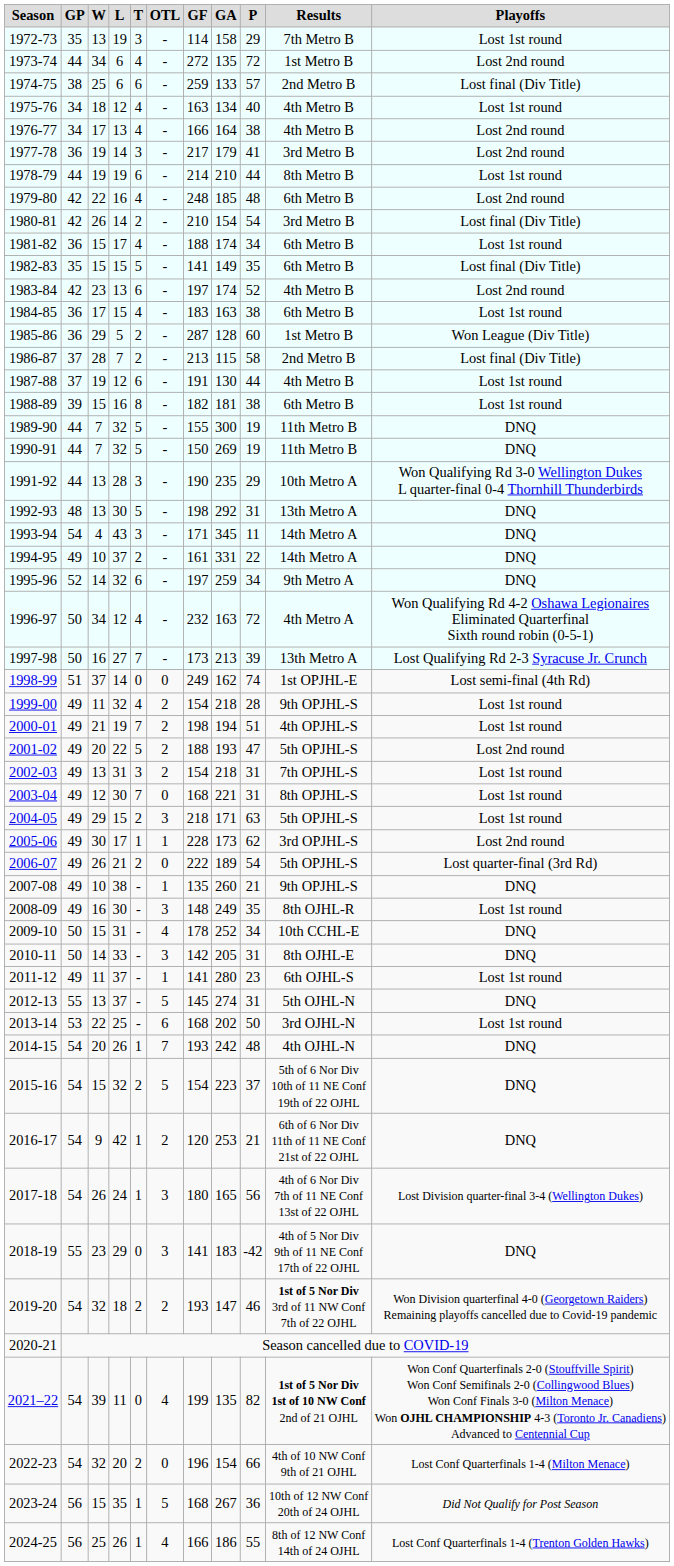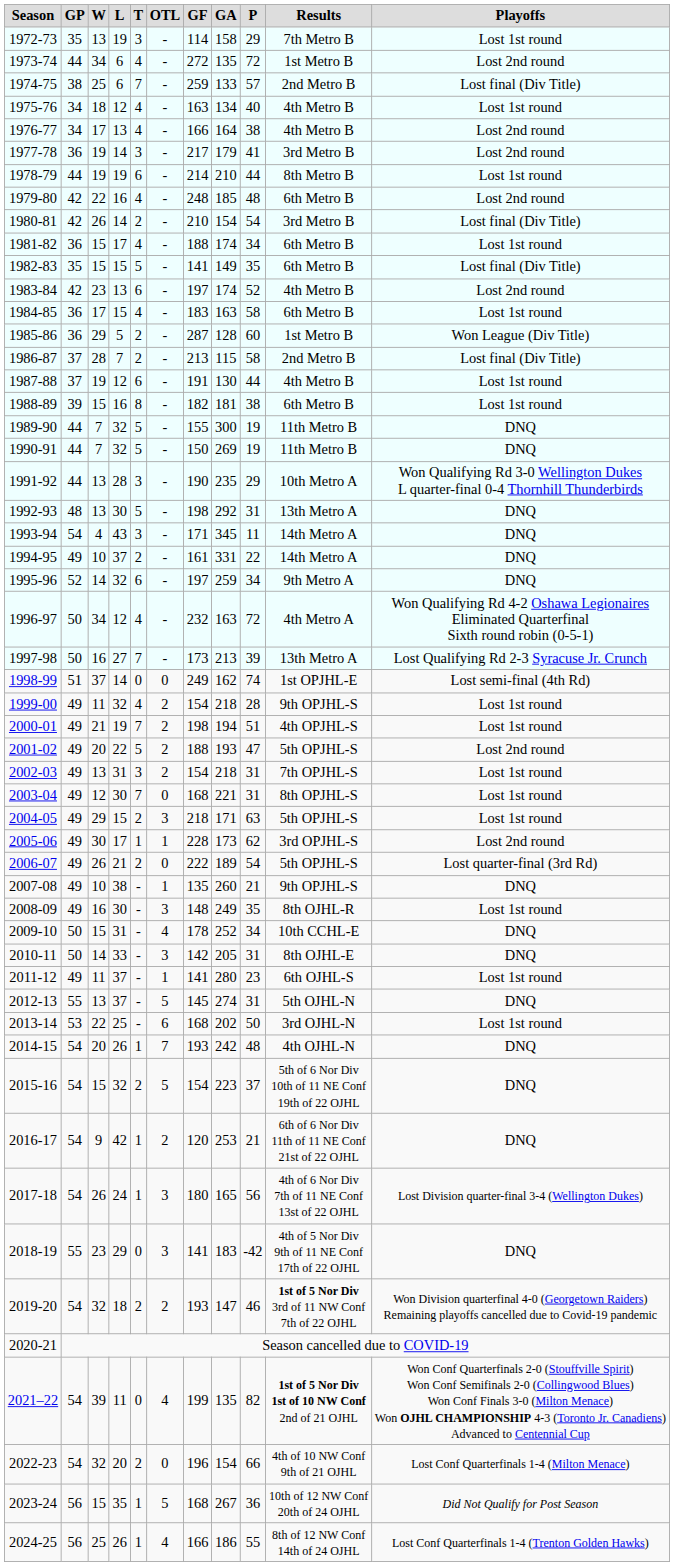 <table class="wikitable">
 <tr align="center"  bgcolor="#dddddd">
 <td><strong>Season</strong></td>
 <td><strong>GP</strong></td>
 <td><strong>W</strong></td>
 <td><strong>L</strong></td>
 <td><strong>T</strong></td>
 <td><strong>OTL</strong></td>
 <td><strong>GF</strong></td>
 <td><strong>GA</strong></td>
 <td><strong>P</strong></td>
 <td><strong>Results</strong></td>
 <td><strong>Playoffs</strong></td>
 </tr>
 <tr align="center" bgcolor="#EEFFFF">
 <td>1972-73</td>
 <td>35</td>
 <td>13</td>
 <td>19</td>
 <td>3</td>
 <td>-</td>
 <td>114</td>
 <td>158</td>
 <td>29</td>
 <td>7th Metro B</td>
 <td>Lost 1st round</td>
 </tr>
 <tr align="center" bgcolor="#EEFFFF">
 <td>1973-74</td>
 <td>44</td>
 <td>34</td>
 <td>6</td>
 <td>4</td>
 <td>-</td>
 <td>272</td>
 <td>135</td>
 <td>72</td>
 <td>1st Metro B</td>
 <td>Lost 2nd round</td>
 </tr>
 <tr align="center" bgcolor="#EEFFFF">
 <td>1974-75</td>
 <td>38</td>
 <td>25</td>
 <td>6</td>
-<td>6</td>
+<td>7</td>
 <td>-</td>
 <td>259</td>
 <td>133</td>
 <td>57</td>
 <td>2nd Metro B</td>
 <td>Lost final (Div Title)</td>
 </tr>
 <tr align="center" bgcolor="#EEFFFF">
 <td>1975-76</td>
 <td>34</td>
 <td>18</td>
 <td>12</td>
 <td>4</td>
 <td>-</td>
 <td>163</td>
 <td>134</td>
 <td>40</td>
 <td>4th Metro B</td>
 <td>Lost 1st round</td>
 </tr>
 <tr align="center" bgcolor="#EEFFFF">
 <td>1976-77</td>
 <td>34</td>
 <td>17</td>
 <td>13</td>
 <td>4</td>
 <td>-</td>
 <td>166</td>
 <td>164</td>
 <td>38</td>
 <td>4th Metro B</td>
 <td>Lost 2nd round</td>
 </tr>
 <tr align="center" bgcolor="#EEFFFF">
 <td>1977-78</td>
 <td>36</td>
 <td>19</td>
 <td>14</td>
 <td>3</td>
 <td>-</td>
 <td>217</td>
 <td>179</td>
 <td>41</td>
 <td>3rd Metro B</td>
 <td>Lost 2nd round</td>
 </tr>
 <tr align="center" bgcolor="#EEFFFF">
 <td>1978-79</td>
 <td>44</td>
 <td>19</td>
 <td>19</td>
 <td>6</td>
 <td>-</td>
 <td>214</td>
 <td>210</td>
 <td>44</td>
 <td>8th Metro B</td>
 <td>Lost 1st round</td>
 </tr>
 <tr align="center" bgcolor="#EEFFFF">
 <td>1979-80</td>
 <td>42</td>
 <td>22</td>
 <td>16</td>
 <td>4</td>
 <td>-</td>
 <td>248</td>
 <td>185</td>
 <td>48</td>
 <td>6th Metro B</td>
 <td>Lost 2nd round</td>
 </tr>
 <tr align="center" bgcolor="#EEFFFF">
 <td>1980-81</td>
 <td>42</td>
 <td>26</td>
 <td>14</td>
 <td>2</td>
 <td>-</td>
 <td>210</td>
 <td>154</td>
 <td>54</td>
 <td>3rd Metro B</td>
 <td>Lost final (Div Title)</td>
 </tr>
 <tr align="center" bgcolor="#EEFFFF">
 <td>1981-82</td>
 <td>36</td>
 <td>15</td>
 <td>17</td>
 <td>4</td>
 <td>-</td>
 <td>188</td>
 <td>174</td>
 <td>34</td>
 <td>6th Metro B</td>
 <td>Lost 1st round</td>
 </tr>
 <tr align="center" bgcolor="#EEFFFF">
 <td>1982-83</td>
 <td>35</td>
 <td>15</td>
 <td>15</td>
 <td>5</td>
 <td>-</td>
 <td>141</td>
 <td>149</td>
 <td>35</td>
 <td>6th Metro B</td>
 <td>Lost final (Div Title)</td>
 </tr>
 <tr align="center" bgcolor="#EEFFFF">
 <td>1983-84</td>
 <td>42</td>
 <td>23</td>
 <td>13</td>
 <td>6</td>
 <td>-</td>
 <td>197</td>
 <td>174</td>
 <td>52</td>
 <td>4th Metro B</td>
 <td>Lost 2nd round</td>
 </tr>
 <tr align="center" bgcolor="#EEFFFF">
 <td>1984-85</td>
 <td>36</td>
 <td>17</td>
 <td>15</td>
 <td>4</td>
 <td>-</td>
 <td>183</td>
 <td>163</td>
-<td>38</td>
+<td>58</td>
 <td>6th Metro B</td>
 <td>Lost 1st round</td>
 </tr>
 <tr align="center" bgcolor="#EEFFFF">
 <td>1985-86</td>
 <td>36</td>
 <td>29</td>
 <td>5</td>
 <td>2</td>
 <td>-</td>
 <td>287</td>
 <td>128</td>
 <td>60</td>
 <td>1st Metro B</td>
 <td>Won League (Div Title)</td>
 </tr>
 <tr align="center" bgcolor="#EEFFFF">
 <td>1986-87</td>
 <td>37</td>
 <td>28</td>
 <td>7</td>
 <td>2</td>
 <td>-</td>
 <td>213</td>
 <td>115</td>
 <td>58</td>
 <td>2nd Metro B</td>
 <td>Lost final (Div Title)</td>
 </tr>
 <tr align="center" bgcolor="#EEFFFF">
 <td>1987-88</td>
 <td>37</td>
 <td>19</td>
 <td>12</td>
 <td>6</td>
 <td>-</td>
 <td>191</td>
 <td>130</td>
 <td>44</td>
 <td>4th Metro B</td>
 <td>Lost 1st round</td>
 </tr>
 <tr align="center" bgcolor="#EEFFFF">
 <td>1988-89</td>
 <td>39</td>
 <td>15</td>
 <td>16</td>
 <td>8</td>
 <td>-</td>
 <td>182</td>
 <td>181</td>
 <td>38</td>
 <td>6th Metro B</td>
 <td>Lost 1st round</td>
 </tr>
 <tr align="center" bgcolor="#EEFFFF">
 <td>1989-90</td>
 <td>44</td>
 <td>7</td>
 <td>32</td>
 <td>5</td>
 <td>-</td>
 <td>155</td>
 <td>300</td>
 <td>19</td>
 <td>11th Metro B</td>
 <td>DNQ</td>
 </tr>
 <tr align="center" bgcolor="#EEFFFF">
 <td>1990-91</td>
 <td>44</td>
 <td>7</td>
 <td>32</td>
 <td>5</td>
 <td>-</td>
 <td>150</td>
 <td>269</td>
 <td>19</td>
 <td>11th Metro B</td>
 <td>DNQ</td>
 </tr>
 <tr align="center" bgcolor="#EEFFFF">
 <td>1991-92</td>
 <td>44</td>
 <td>13</td>
 <td>28</td>
 <td>3</td>
 <td>-</td>
 <td>190</td>
 <td>235</td>
 <td>29</td>
 <td>10th Metro A</td>
 <td>Won Qualifying Rd 3-0 <a href='#'>Wellington Dukes</a><br>L quarter-final 0-4 <a href='#'>Thornhill Thunderbirds</a></td>
 </tr>
 <tr align="center" bgcolor="#EEFFFF">
 <td>1992-93</td>
 <td>48</td>
 <td>13</td>
 <td>30</td>
 <td>5</td>
 <td>-</td>
 <td>198</td>
 <td>292</td>
 <td>31</td>
 <td>13th Metro A</td>
 <td>DNQ</td>
 </tr>
 <tr align="center" bgcolor="#EEFFFF">
 <td>1993-94</td>
 <td>54</td>
 <td>4</td>
 <td>43</td>
 <td>3</td>
 <td>-</td>
 <td>171</td>
 <td>345</td>
 <td>11</td>
 <td>14th Metro A</td>
 <td>DNQ</td>
 </tr>
 <tr align="center" bgcolor="#EEFFFF">
 <td>1994-95</td>
 <td>49</td>
 <td>10</td>
 <td>37</td>
 <td>2</td>
 <td>-</td>
 <td>161</td>
 <td>331</td>
 <td>22</td>
 <td>14th Metro A</td>
 <td>DNQ</td>
 </tr>
 <tr align="center" bgcolor="#EEFFFF">
 <td>1995-96</td>
 <td>52</td>
 <td>14</td>
 <td>32</td>
 <td>6</td>
 <td>-</td>
 <td>197</td>
 <td>259</td>
 <td>34</td>
 <td>9th Metro A</td>
 <td>DNQ</td>
 </tr>
 <tr align="center" bgcolor="#EEFFFF">
 <td>1996-97</td>
 <td>50</td>
 <td>34</td>
 <td>12</td>
 <td>4</td>
 <td>-</td>
 <td>232</td>
 <td>163</td>
 <td>72</td>
 <td>4th Metro A</td>
 <td>Won Qualifying Rd 4-2 <a href='#'>Oshawa Legionaires</a><br>Eliminated Quarterfinal<br>Sixth round robin (0-5-1)</td>
 </tr>
 <tr align="center" bgcolor="#EEFFFF">
 <td>1997-98</td>
 <td>50</td>
 <td>16</td>
 <td>27</td>
 <td>7</td>
 <td>-</td>
 <td>173</td>
 <td>213</td>
 <td>39</td>
 <td>13th Metro A</td>
 <td>Lost Qualifying Rd 2-3 <a href='#'>Syracuse Jr. Crunch</a></td>
 </tr>
 <tr align="center">
 <td><a href='#'>1998-99</a></td>
 <td>51</td>
 <td>37</td>
 <td>14</td>
 <td>0</td>
 <td>0</td>
 <td>249</td>
 <td>162</td>
 <td>74</td>
 <td>1st OPJHL-E</td>
 <td>Lost semi-final (4th Rd)</td>
 </tr>
 <tr align="center">
 <td><a href='#'>1999-00</a></td>
 <td>49</td>
 <td>11</td>
 <td>32</td>
 <td>4</td>
 <td>2</td>
 <td>154</td>
 <td>218</td>
 <td>28</td>
 <td>9th OPJHL-S</td>
 <td>Lost 1st round</td>
 </tr>
 <tr align="center">
 <td><a href='#'>2000-01</a></td>
 <td>49</td>
 <td>21</td>
 <td>19</td>
 <td>7</td>
 <td>2</td>
 <td>198</td>
 <td>194</td>
 <td>51</td>
 <td>4th OPJHL-S</td>
 <td>Lost 1st round</td>
 </tr>
 <tr align="center">
 <td><a href='#'>2001-02</a></td>
 <td>49</td>
 <td>20</td>
 <td>22</td>
 <td>5</td>
 <td>2</td>
 <td>188</td>
 <td>193</td>
 <td>47</td>
 <td>5th OPJHL-S</td>
 <td>Lost 2nd round</td>
 </tr>
 <tr align="center">
 <td><a href='#'>2002-03</a></td>
 <td>49</td>
 <td>13</td>
 <td>31</td>
 <td>3</td>
 <td>2</td>
 <td>154</td>
 <td>218</td>
 <td>31</td>
 <td>7th OPJHL-S</td>
 <td>Lost 1st round</td>
 </tr>
 <tr align="center">
 <td><a href='#'>2003-04</a></td>
 <td>49</td>
 <td>12</td>
 <td>30</td>
 <td>7</td>
 <td>0</td>
 <td>168</td>
 <td>221</td>
 <td>31</td>
 <td>8th OPJHL-S</td>
 <td>Lost 1st round</td>
 </tr>
 <tr align="center">
 <td><a href='#'>2004-05</a></td>
 <td>49</td>
 <td>29</td>
 <td>15</td>
 <td>2</td>
 <td>3</td>
 <td>218</td>
 <td>171</td>
 <td>63</td>
 <td>5th OPJHL-S</td>
 <td>Lost 1st round</td>
 </tr>
 <tr align="center">
 <td><a href='#'>2005-06</a></td>
 <td>49</td>
 <td>30</td>
 <td>17</td>
 <td>1</td>
 <td>1</td>
 <td>228</td>
 <td>173</td>
 <td>62</td>
 <td>3rd OPJHL-S</td>
 <td>Lost 2nd round</td>
 </tr>
 <tr align="center">
 <td><a href='#'>2006-07</a></td>
 <td>49</td>
 <td>26</td>
 <td>21</td>
 <td>2</td>
 <td>0</td>
 <td>222</td>
 <td>189</td>
 <td>54</td>
 <td>5th OPJHL-S</td>
 <td>Lost quarter-final (3rd Rd)</td>
 </tr>
 <tr align="center">
 <td>2007-08</td>
 <td>49</td>
 <td>10</td>
 <td>38</td>
 <td>-</td>
 <td>1</td>
 <td>135</td>
 <td>260</td>
 <td>21</td>
 <td>9th OPJHL-S</td>
 <td>DNQ</td>
 </tr>
 <tr align="center">
 <td>2008-09</td>
 <td>49</td>
 <td>16</td>
 <td>30</td>
 <td>-</td>
 <td>3</td>
 <td>148</td>
 <td>249</td>
 <td>35</td>
 <td>8th OJHL-R</td>
 <td>Lost 1st round</td>
 </tr>
 <tr align="center">
 <td>2009-10</td>
 <td>50</td>
 <td>15</td>
 <td>31</td>
 <td>-</td>
 <td>4</td>
 <td>178</td>
 <td>252</td>
 <td>34</td>
 <td>10th CCHL-E</td>
 <td>DNQ</td>
 </tr>
 <tr align="center">
 <td>2010-11</td>
 <td>50</td>
 <td>14</td>
 <td>33</td>
 <td>-</td>
 <td>3</td>
 <td>142</td>
 <td>205</td>
 <td>31</td>
 <td>8th OJHL-E</td>
 <td>DNQ</td>
 </tr>
 <tr align="center">
 <td>2011-12</td>
 <td>49</td>
 <td>11</td>
 <td>37</td>
 <td>-</td>
 <td>1</td>
 <td>141</td>
 <td>280</td>
 <td>23</td>
 <td>6th OJHL-S</td>
 <td>Lost 1st round</td>
 </tr>
 <tr align="center">
 <td>2012-13</td>
 <td>55</td>
 <td>13</td>
 <td>37</td>
 <td>-</td>
 <td>5</td>
 <td>145</td>
 <td>274</td>
 <td>31</td>
 <td>5th OJHL-N</td>
 <td>DNQ</td>
 </tr>
 <tr align="center">
 <td>2013-14</td>
 <td>53</td>
 <td>22</td>
 <td>25</td>
 <td>-</td>
 <td>6</td>
 <td>168</td>
 <td>202</td>
 <td>50</td>
 <td>3rd OJHL-N</td>
 <td>Lost 1st round</td>
 </tr>
 <tr align="center">
 <td>2014-15</td>
 <td>54</td>
 <td>20</td>
 <td>26</td>
 <td>1</td>
 <td>7</td>
 <td>193</td>
 <td>242</td>
 <td>48</td>
 <td>4th OJHL-N</td>
 <td>DNQ</td>
 </tr>
 <tr align="center">
 <td>2015-16</td>
 <td>54</td>
 <td>15</td>
 <td>32</td>
 <td>2</td>
 <td>5</td>
 <td>154</td>
 <td>223</td>
 <td>37</td>
 <td><small>5th of 6 Nor Div<br>10th of 11 NE Conf<br>19th of 22 OJHL</small></td>
 <td>DNQ</td>
 </tr>
 <tr align="center">
 <td>2016-17</td>
 <td>54</td>
 <td>9</td>
 <td>42</td>
 <td>1</td>
 <td>2</td>
 <td>120</td>
 <td>253</td>
 <td>21</td>
 <td><small>6th of 6 Nor Div<br>11th of 11 NE Conf<br>21st of 22 OJHL</small></td>
 <td>DNQ</td>
 </tr>
 <tr align="center">
 <td>2017-18</td>
 <td>54</td>
 <td>26</td>
 <td>24</td>
 <td>1</td>
 <td>3</td>
 <td>180</td>
 <td>165</td>
 <td>56</td>
 <td><small>4th of 6 Nor Div<br>7th of 11 NE Conf<br>13st of 22 OJHL</small></td>
 <td><small>Lost Division quarter-final 3-4 (<a href='#'>Wellington Dukes</a>)</small></td>
 </tr>
 <tr align="center">
 <td>2018-19</td>
 <td>55</td>
 <td>23</td>
 <td>29</td>
 <td>0</td>
 <td>3</td>
 <td>141</td>
 <td>183</td>
 <td>-42</td>
 <td><small>4th of 5 Nor Div<br>9th of 11 NE Conf<br>17th of 22 OJHL</small></td>
 <td>DNQ</td>
 </tr>
 <tr align="center">
 <td>2019-20</td>
 <td>54</td>
 <td>32</td>
 <td>18</td>
 <td>2</td>
 <td>2</td>
 <td>193</td>
 <td>147</td>
 <td>46</td>
 <td><small><strong>1st of 5 Nor Div</strong><br>3rd of 11 NW Conf<br>7th of 22 OJHL</small></td>
 <td><small>Won Division quarterfinal 4-0 (<a href='#'>Georgetown Raiders</a>)<br>Remaining playoffs cancelled due to Covid-19 pandemic</small></td>
 </tr>
 <tr align="center">
 <td>2020-21</td>
 <td colspan="10">Season cancelled due to <a href='#'>COVID-19</a></td>
 </tr>
 <tr align="center">
 <td><a href='#'>2021–22</a></td>
 <td>54</td>
 <td>39</td>
 <td>11</td>
 <td>0</td>
 <td>4</td>
 <td>199</td>
 <td>135</td>
 <td>82</td>
 <td><small><strong>1st of 5 Nor Div</strong><br><strong>1st of 10 NW Conf</strong><br>2nd of 21 OJHL</small></td>
 <td><small>Won Conf Quarterfinals 2-0 (<a href='#'>Stouffville Spirit</a>)<br>Won Conf Semifinals 2-0 (<a href='#'>Collingwood Blues</a>)<br>Won Conf Finals 3-0 (<a href='#'>Milton Menace</a>)<br>Won <strong>OJHL CHAMPIONSHIP</strong> 4-3 (<a href='#'>Toronto Jr. Canadiens</a>)<br>Advanced to <a href='#'>Centennial Cup</a></small></td>
 </tr>
 <tr align="center">
 <td>2022-23</td>
 <td>54</td>
 <td>32</td>
 <td>20</td>
 <td>2</td>
 <td>0</td>
 <td>196</td>
 <td>154</td>
 <td>66</td>
 <td><small>4th of 10 NW Conf<br>9th of 21 OJHL</small></td>
 <td><small>Lost Conf Quarterfinals 1-4 (<a href='#'>Milton Menace</a>)</small></td>
 </tr>
 <tr align="center">
 <td>2023-24</td>
 <td>56</td>
 <td>15</td>
 <td>35</td>
 <td>1</td>
 <td>5</td>
 <td>168</td>
 <td>267</td>
 <td>36</td>
 <td><small>10th of 12 NW Conf<br>20th of 24 OJHL</small></td>
 <td><small><em>Did Not Qualify for Post Season</em></small></td>
 </tr>
 <tr align="center">
 <td>2024-25</td>
 <td>56</td>
 <td>25</td>
 <td>26</td>
 <td>1</td>
 <td>4</td>
 <td>166</td>
 <td>186</td>
 <td>55</td>
 <td><small>8th of 12 NW Conf<br>14th of 24 OJHL</small></td>
 <td><small>Lost Conf Quarterfinals 1-4 (<a href='#'>Trenton Golden Hawks</a>)</small></td>
 </tr>
 </table>
